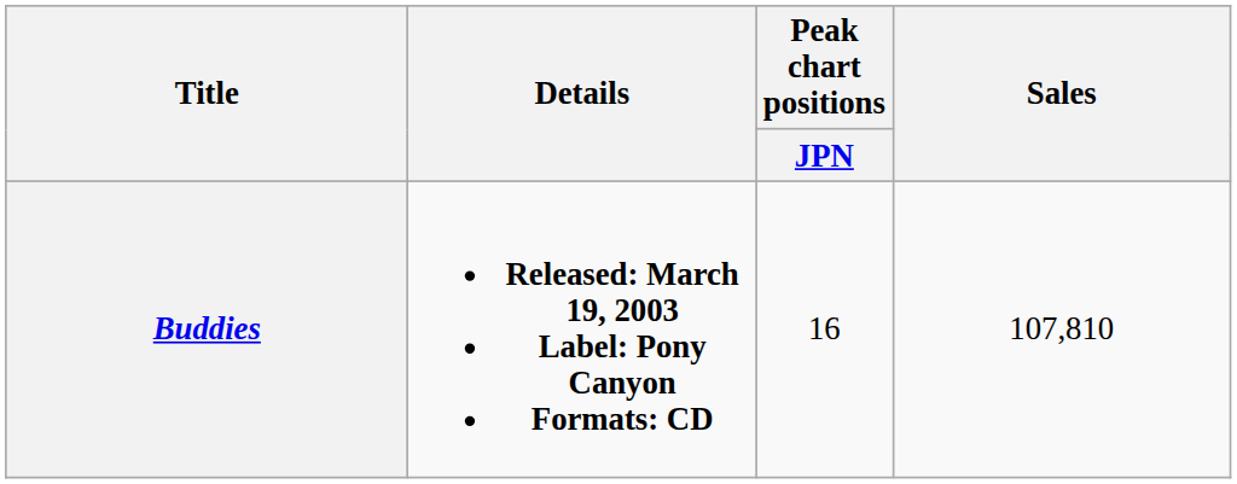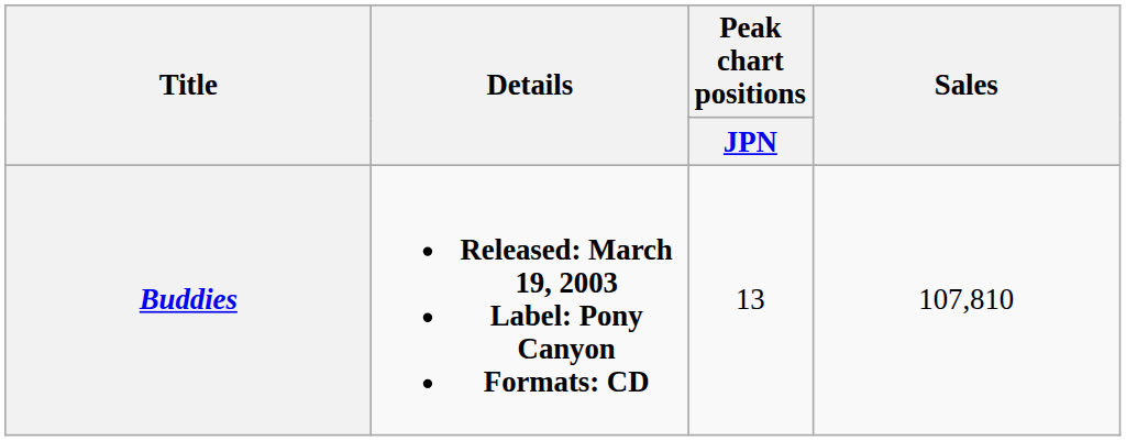 <table class="wikitable plainrowheaders" style="text-align:center;">
 <tr>
 <th rowspan="2" style="width:12em;">Title</th>
 <th rowspan="2">Details</th>
 <th colspan="1">Peak chart positions</th>
 <th rowspan="2" style="width:10em;">Sales</th>
 </tr>
 <tr>
 <th width="30"><a href='#'>JPN</a></th>
 </tr>
 <tr>
 <th scope="row"><em><a href='#'>Buddies</a></em><br></th>
 <td><strong><br><ul><li>Released: March 19, 2003</li><li>Label: Pony Canyon</li><li>Formats: CD</li></ul></strong></td>
-<td>16</td>
+<td>13</td>
 <td>107,810</td>
 </tr>
 </table>
